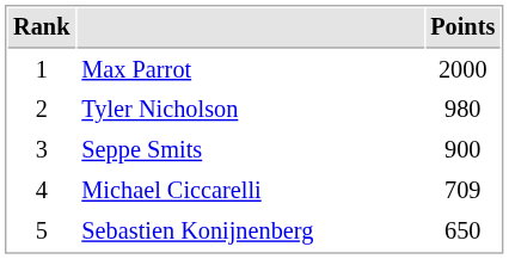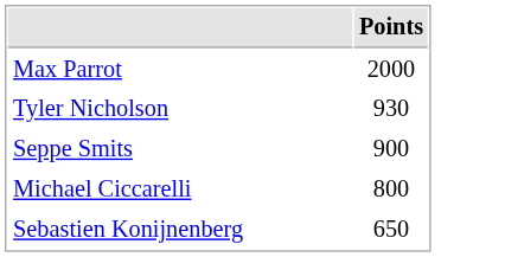 <table cellspacing="1" cellpadding="3" style="border:1px solid #aaa; font-size:90%;">
 <tr style="background:#e4e4e4;">
-<th style="border-bottom:1px solid #aaa; width:10px;">Rank</th>
 <th style="border-bottom:1px solid #aaa; width:200px;"></th>
 <th style="border-bottom:1px solid #aaa; width:20px;">Points</th>
 </tr>
 <tr>
-<td align=center>1</td>
 <td> <a href='#'>Max Parrot</a></td>
 <td align=center>2000</td>
 </tr>
 <tr>
-<td align=center>2</td>
 <td> <a href='#'>Tyler Nicholson</a></td>
-<td align=center>980</td>
+<td align=center>930</td>
 </tr>
 <tr>
-<td align=center>3</td>
 <td> <a href='#'>Seppe Smits</a></td>
 <td align=center>900</td>
 </tr>
 <tr>
-<td align=center>4</td>
 <td> <a href='#'>Michael Ciccarelli</a></td>
-<td align=center>709</td>
+<td align=center>800</td>
 </tr>
 <tr>
-<td align=center>5</td>
 <td> <a href='#'>Sebastien Konijnenberg</a></td>
 <td align=center>650</td>
 </tr>
 </table>
